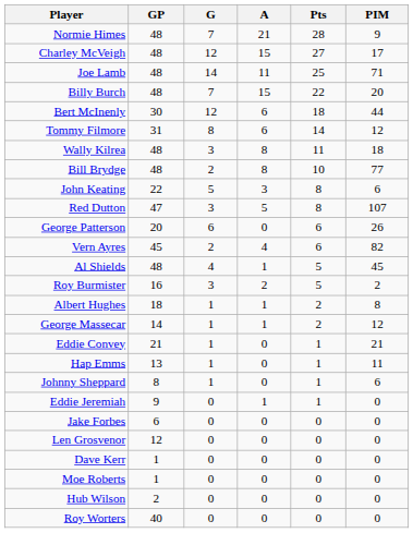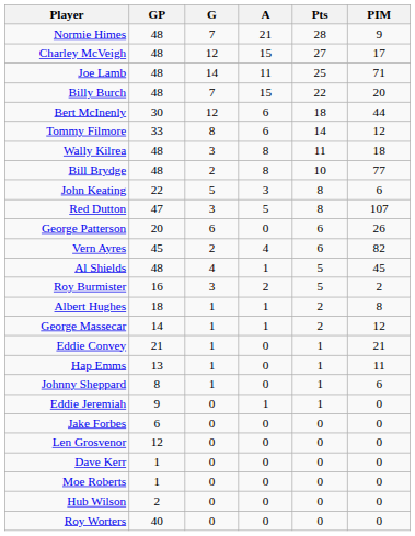 <table class="wikitable sortable" width="60%">
 <tr ALIGN="center">
 <th bgcolor="#DDDDFF" width="10%">Player</th>
 <th bgcolor="#DDDDFF" width="5%">GP</th>
 <th bgcolor="#DDDDFF" width="5%">G</th>
 <th bgcolor="#DDDDFF" width="5%">A</th>
 <th bgcolor="#DDDDFF" width="5%">Pts</th>
 <th bgcolor="#DDDDFF" width="5%">PIM</th>
 </tr>
 <tr align="center">
 <td align="right"><a href='#'>Normie Himes</a></td>
 <td>48</td>
 <td>7</td>
 <td>21</td>
 <td>28</td>
 <td>9</td>
 </tr>
 <tr align="center">
 <td align="right"><a href='#'>Charley McVeigh</a></td>
 <td>48</td>
 <td>12</td>
 <td>15</td>
 <td>27</td>
 <td>17</td>
 </tr>
 <tr align="center">
 <td align="right"><a href='#'>Joe Lamb</a></td>
 <td>48</td>
 <td>14</td>
 <td>11</td>
 <td>25</td>
 <td>71</td>
 </tr>
 <tr align="center">
 <td align="right"><a href='#'>Billy Burch</a></td>
 <td>48</td>
 <td>7</td>
 <td>15</td>
 <td>22</td>
 <td>20</td>
 </tr>
 <tr align="center">
 <td align="right"><a href='#'>Bert McInenly</a></td>
 <td>30</td>
 <td>12</td>
 <td>6</td>
 <td>18</td>
 <td>44</td>
 </tr>
 <tr align="center">
 <td align="right"><a href='#'>Tommy Filmore</a></td>
-<td>31</td>
+<td>33</td>
 <td>8</td>
 <td>6</td>
 <td>14</td>
 <td>12</td>
 </tr>
 <tr align="center">
 <td align="right"><a href='#'>Wally Kilrea</a></td>
 <td>48</td>
 <td>3</td>
 <td>8</td>
 <td>11</td>
 <td>18</td>
 </tr>
 <tr align="center">
 <td align="right"><a href='#'>Bill Brydge</a></td>
 <td>48</td>
 <td>2</td>
 <td>8</td>
 <td>10</td>
 <td>77</td>
 </tr>
 <tr align="center">
 <td align="right"><a href='#'>John Keating</a></td>
 <td>22</td>
 <td>5</td>
 <td>3</td>
 <td>8</td>
 <td>6</td>
 </tr>
 <tr align="center">
 <td align="right"><a href='#'>Red Dutton</a></td>
 <td>47</td>
 <td>3</td>
 <td>5</td>
 <td>8</td>
 <td>107</td>
 </tr>
 <tr align="center">
 <td align="right"><a href='#'>George Patterson</a></td>
 <td>20</td>
 <td>6</td>
 <td>0</td>
 <td>6</td>
 <td>26</td>
 </tr>
 <tr align="center">
 <td align="right"><a href='#'>Vern Ayres</a></td>
 <td>45</td>
 <td>2</td>
 <td>4</td>
 <td>6</td>
 <td>82</td>
 </tr>
 <tr align="center">
 <td align="right"><a href='#'>Al Shields</a></td>
 <td>48</td>
 <td>4</td>
 <td>1</td>
 <td>5</td>
 <td>45</td>
 </tr>
 <tr align="center">
 <td align="right"><a href='#'>Roy Burmister</a></td>
 <td>16</td>
 <td>3</td>
 <td>2</td>
 <td>5</td>
 <td>2</td>
 </tr>
 <tr align="center">
 <td align="right"><a href='#'>Albert Hughes</a></td>
 <td>18</td>
 <td>1</td>
 <td>1</td>
 <td>2</td>
 <td>8</td>
 </tr>
 <tr align="center">
 <td align="right"><a href='#'>George Massecar</a></td>
 <td>14</td>
 <td>1</td>
 <td>1</td>
 <td>2</td>
 <td>12</td>
 </tr>
 <tr align="center">
 <td align="right"><a href='#'>Eddie Convey</a></td>
 <td>21</td>
 <td>1</td>
 <td>0</td>
 <td>1</td>
 <td>21</td>
 </tr>
 <tr align="center">
 <td align="right"><a href='#'>Hap Emms</a></td>
 <td>13</td>
 <td>1</td>
 <td>0</td>
 <td>1</td>
 <td>11</td>
 </tr>
 <tr align="center">
 <td align="right"><a href='#'>Johnny Sheppard</a></td>
 <td>8</td>
 <td>1</td>
 <td>0</td>
 <td>1</td>
 <td>6</td>
 </tr>
 <tr align="center">
 <td align="right"><a href='#'>Eddie Jeremiah</a></td>
 <td>9</td>
 <td>0</td>
 <td>1</td>
 <td>1</td>
 <td>0</td>
 </tr>
 <tr align="center">
 <td align="right"><a href='#'>Jake Forbes</a></td>
 <td>6</td>
 <td>0</td>
 <td>0</td>
 <td>0</td>
 <td>0</td>
 </tr>
 <tr align="center">
 <td align="right"><a href='#'>Len Grosvenor</a></td>
 <td>12</td>
 <td>0</td>
 <td>0</td>
 <td>0</td>
 <td>0</td>
 </tr>
 <tr align="center">
 <td align="right"><a href='#'>Dave Kerr</a></td>
 <td>1</td>
 <td>0</td>
 <td>0</td>
 <td>0</td>
 <td>0</td>
 </tr>
 <tr align="center">
 <td align="right"><a href='#'>Moe Roberts</a></td>
 <td>1</td>
 <td>0</td>
 <td>0</td>
 <td>0</td>
 <td>0</td>
 </tr>
 <tr align="center">
 <td align="right"><a href='#'>Hub Wilson</a></td>
 <td>2</td>
 <td>0</td>
 <td>0</td>
 <td>0</td>
 <td>0</td>
 </tr>
 <tr align="center">
 <td align="right"><a href='#'>Roy Worters</a></td>
 <td>40</td>
 <td>0</td>
 <td>0</td>
 <td>0</td>
 <td>0</td>
 </tr>
 </table>
